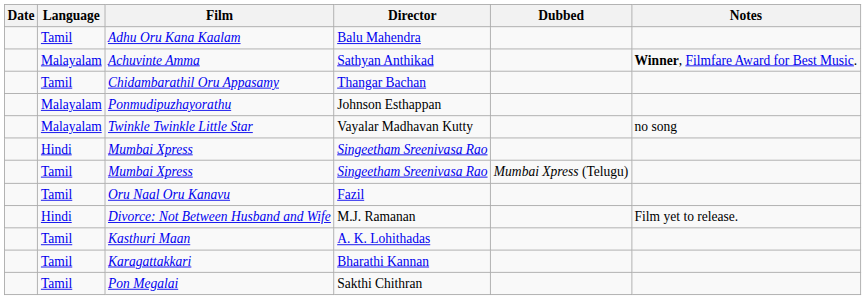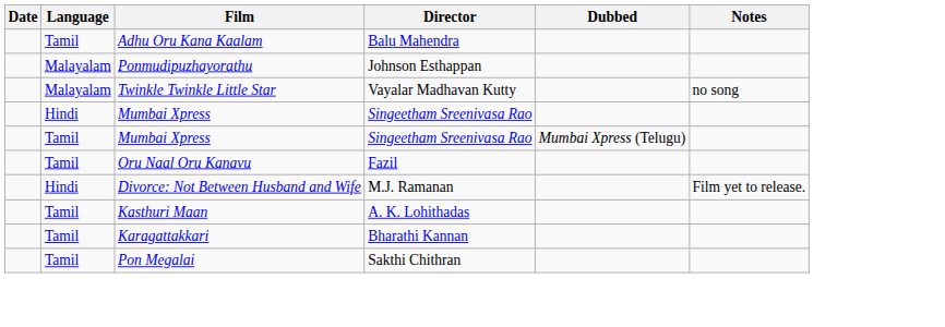 <table class="wikitable sortable" style="font-size:95%;">
 <tr>
 <th>Date</th>
 <th>Language</th>
 <th>Film</th>
 <th>Director</th>
 <th>Dubbed</th>
 <th>Notes</th>
 </tr>
 <tr>
 <td></td>
 <td><a href='#'>Tamil</a></td>
 <td><em><a href='#'>Adhu Oru Kana Kaalam</a></em></td>
 <td><a href='#'>Balu Mahendra</a></td>
-<td></td>
-<td></td>
-</tr>
-<tr>
-<td></td>
-<td><a href='#'>Malayalam</a></td>
-<td><em><a href='#'>Achuvinte Amma</a></em></td>
-<td><a href='#'>Sathyan Anthikad</a></td>
-<td></td>
-<td><strong> Winner</strong>, <a href='#'>Filmfare Award for Best Music</a>.</td>
-</tr>
-<tr>
-<td></td>
-<td><a href='#'>Tamil</a></td>
-<td><em><a href='#'>Chidambarathil Oru Appasamy</a></em></td>
-<td><a href='#'>Thangar Bachan</a></td>
 <td></td>
 <td></td>
 </tr>
 <tr>
 <td></td>
 <td><a href='#'>Malayalam</a></td>
 <td><em><a href='#'>Ponmudipuzhayorathu</a></em></td>
 <td>Johnson Esthappan</td>
 <td></td>
 <td></td>
 </tr>
 <tr>
 <td></td>
 <td><a href='#'>Malayalam</a></td>
 <td><em><a href='#'>Twinkle Twinkle Little Star</a></em></td>
 <td>Vayalar Madhavan Kutty</td>
 <td></td>
 <td>no song</td>
 </tr>
 <tr>
 <td></td>
 <td><a href='#'>Hindi</a></td>
 <td><em><a href='#'>Mumbai Xpress</a></em></td>
 <td><em><a href='#'>Singeetham Sreenivasa Rao</a></em></td>
 <td></td>
 <td></td>
 </tr>
 <tr>
 <td></td>
 <td><a href='#'>Tamil</a></td>
 <td><em><a href='#'>Mumbai Xpress</a></em></td>
 <td><em><a href='#'>Singeetham Sreenivasa Rao</a></em></td>
 <td><em>Mumbai Xpress</em> (Telugu)</td>
 <td></td>
 </tr>
 <tr>
 <td></td>
 <td><a href='#'>Tamil</a></td>
 <td><em><a href='#'>Oru Naal Oru Kanavu</a></em></td>
 <td><a href='#'>Fazil</a></td>
 <td></td>
 <td></td>
 </tr>
 <tr>
 <td></td>
 <td><a href='#'>Hindi</a></td>
 <td><em><a href='#'>Divorce: Not Between Husband and Wife</a></em></td>
 <td>M.J. Ramanan</td>
 <td></td>
 <td>Film yet to release.</td>
 </tr>
 <tr>
 <td></td>
 <td><a href='#'>Tamil</a></td>
 <td><em><a href='#'>Kasthuri Maan</a></em></td>
 <td><a href='#'>A. K. Lohithadas</a></td>
 <td></td>
 <td></td>
 </tr>
 <tr>
 <td></td>
 <td><a href='#'>Tamil</a></td>
 <td><em><a href='#'>Karagattakkari</a></em></td>
 <td><a href='#'>Bharathi Kannan</a></td>
 <td></td>
 <td></td>
 </tr>
 <tr>
 <td></td>
 <td><a href='#'>Tamil</a></td>
 <td><em><a href='#'>Pon Megalai</a></em></td>
 <td>Sakthi Chithran</td>
 <td></td>
 <td></td>
 </tr>
 </table>
